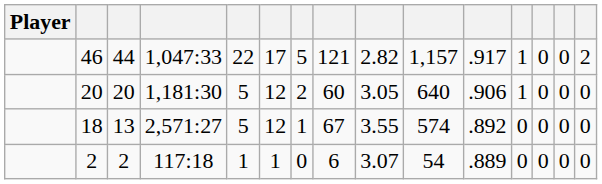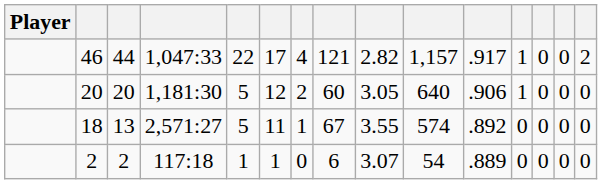 <table class="wikitable sortable" style="text-align:center;">
 <tr>
 <th>Player</th>
 <th></th>
 <th></th>
 <th></th>
 <th></th>
 <th></th>
 <th></th>
 <th></th>
 <th></th>
 <th></th>
 <th></th>
 <th></th>
 <th></th>
 <th></th>
 <th></th>
 </tr>
 <tr>
 <td></td>
 <td>46</td>
 <td>44</td>
 <td>1,047:33</td>
 <td>22</td>
 <td>17</td>
-<td>5</td>
+<td>4</td>
 <td>121</td>
 <td>2.82</td>
 <td>1,157</td>
 <td>.917</td>
 <td>1</td>
 <td>0</td>
 <td>0</td>
 <td>2</td>
 </tr>
 <tr>
 <td></td>
 <td>20</td>
 <td>20</td>
 <td>1,181:30</td>
 <td>5</td>
 <td>12</td>
 <td>2</td>
 <td>60</td>
 <td>3.05</td>
 <td>640</td>
 <td>.906</td>
 <td>1</td>
 <td>0</td>
 <td>0</td>
 <td>0</td>
 </tr>
 <tr>
 <td></td>
 <td>18</td>
 <td>13</td>
 <td>2,571:27</td>
 <td>5</td>
-<td>12</td>
+<td>11</td>
 <td>1</td>
 <td>67</td>
 <td>3.55</td>
 <td>574</td>
 <td>.892</td>
 <td>0</td>
 <td>0</td>
 <td>0</td>
 <td>0</td>
 </tr>
 <tr>
 <td></td>
 <td>2</td>
 <td>2</td>
 <td>117:18</td>
 <td>1</td>
 <td>1</td>
 <td>0</td>
 <td>6</td>
 <td>3.07</td>
 <td>54</td>
 <td>.889</td>
 <td>0</td>
 <td>0</td>
 <td>0</td>
 <td>0</td>
 </tr>
 </table>
